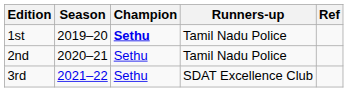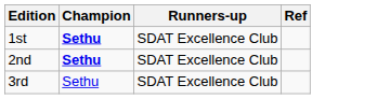 <table class="wikitable sortable" style="text-align:left;">
 <tr>
 <th>Edition</th>
-<th>Season</th>
 <th>Champion</th>
 <th>Runners-up</th>
 <th>Ref</th>
 </tr>
 <tr>
 <td>1st</td>
-<td>2019–20</td>
 <td><strong><a href='#'>Sethu</a></strong></td>
-<td>Tamil Nadu Police</td>
+<td>SDAT Excellence Club</td>
 <td></td>
 </tr>
 <tr>
 <td>2nd</td>
-<td>2020–21</td>
-<td><a href='#'>Sethu</a></td>
-<td>Tamil Nadu Police</td>
+<td><strong><a href='#'>Sethu</a></strong></td>
+<td>SDAT Excellence Club</td>
 <td></td>
 </tr>
 <tr>
 <td>3rd</td>
-<td><a href='#'>2021–22</a></td>
 <td><a href='#'>Sethu</a></td>
 <td>SDAT Excellence Club</td>
 <td></td>
 </tr>
 </table>
